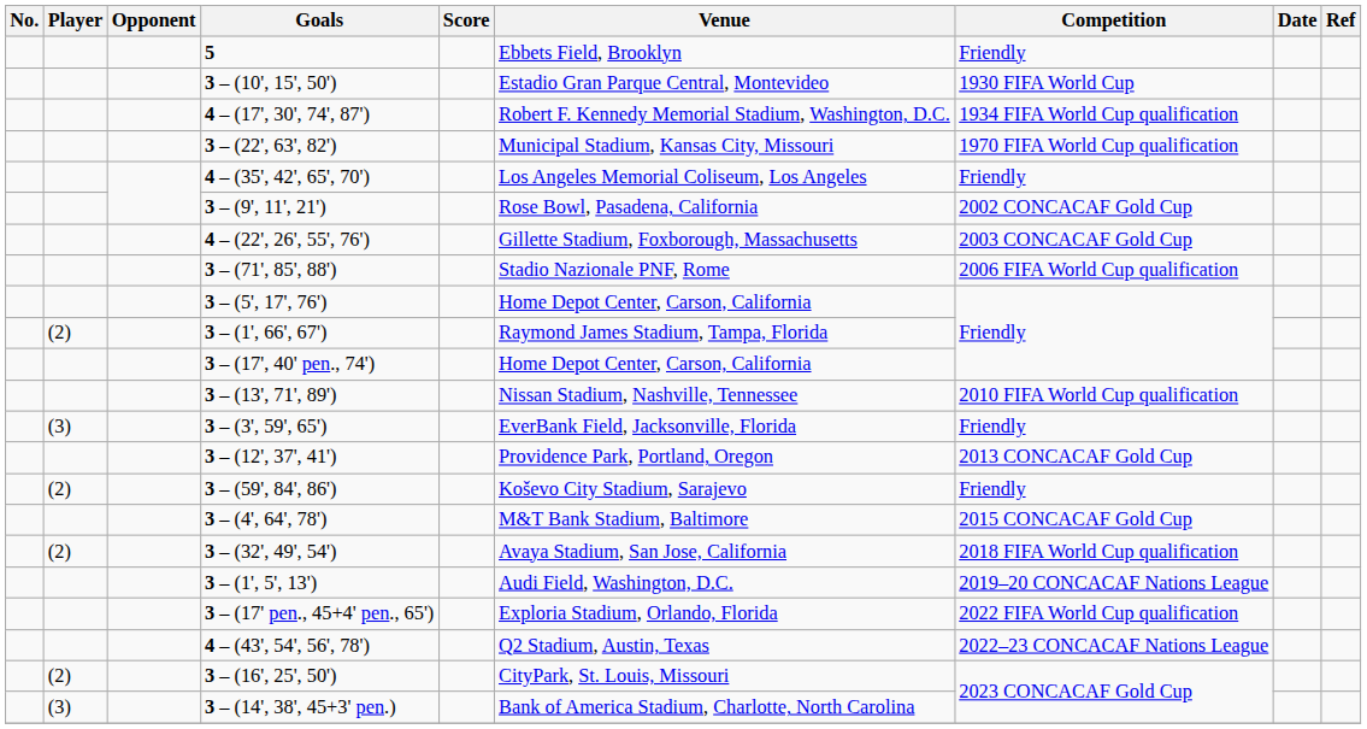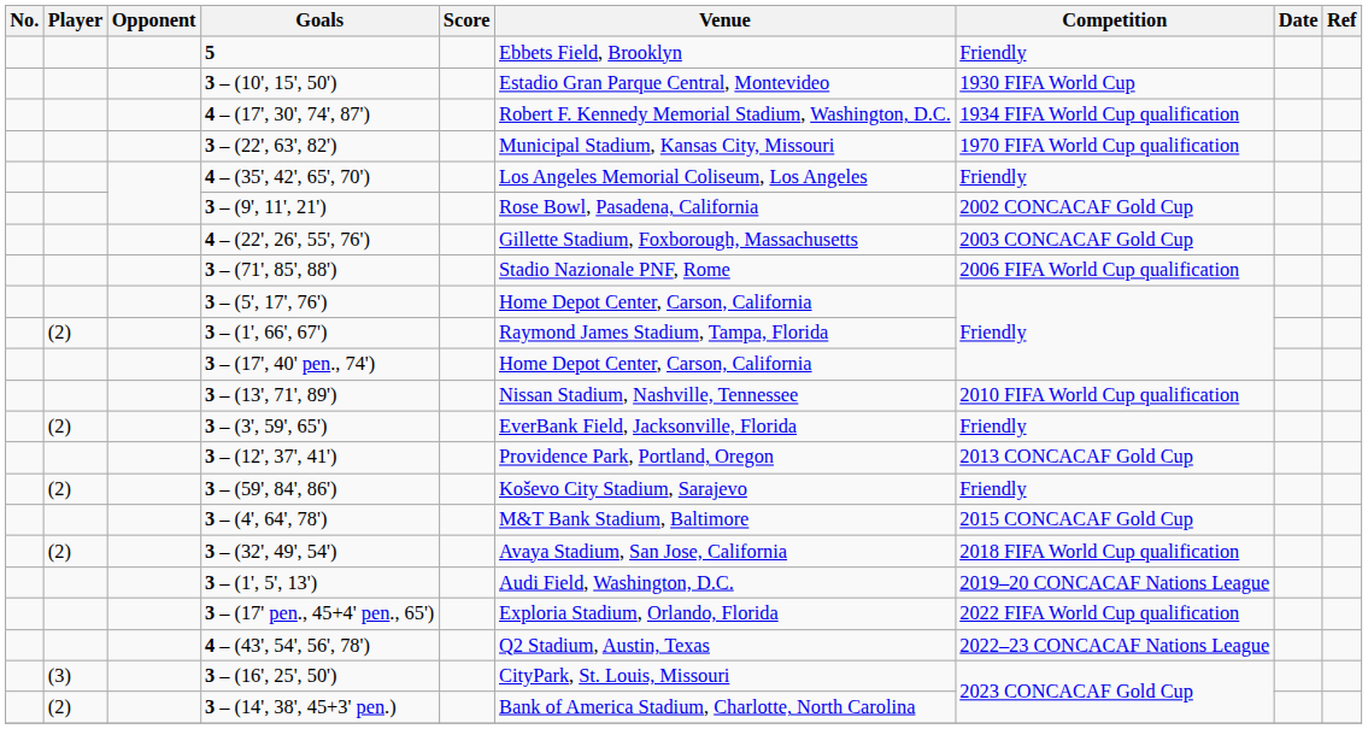 <table class="wikitable sortable">
 <tr>
 <th>No.</th>
 <th>Player</th>
 <th>Opponent</th>
 <th>Goals</th>
 <th>Score</th>
 <th>Venue</th>
 <th>Competition</th>
 <th>Date</th>
 <th class="unsortable">Ref</th>
 </tr>
 <tr>
 <td></td>
 <td></td>
 <td></td>
 <td><strong>5</strong></td>
 <td></td>
 <td><a href='#'>Ebbets Field</a>, <a href='#'>Brooklyn</a></td>
 <td><a href='#'>Friendly</a></td>
 <td></td>
 <td></td>
 </tr>
 <tr>
 <td></td>
 <td></td>
 <td></td>
 <td><strong>3</strong> – (10', 15', 50')</td>
 <td></td>
 <td><a href='#'>Estadio Gran Parque Central</a>, <a href='#'>Montevideo</a></td>
 <td><a href='#'>1930 FIFA World Cup</a></td>
 <td></td>
 <td></td>
 </tr>
 <tr>
 <td></td>
 <td></td>
 <td></td>
 <td><strong>4</strong> – (17', 30', 74', 87')</td>
 <td></td>
 <td><a href='#'>Robert F. Kennedy Memorial Stadium</a>, <a href='#'>Washington, D.C.</a></td>
 <td><a href='#'>1934 FIFA World Cup qualification</a></td>
 <td></td>
 <td></td>
 </tr>
 <tr>
 <td></td>
 <td></td>
 <td></td>
 <td 60><strong>3</strong> – (22', 63', 82')</td>
 <td></td>
 <td><a href='#'>Municipal Stadium</a>, <a href='#'>Kansas City, Missouri</a></td>
 <td><a href='#'>1970 FIFA World Cup qualification</a></td>
 <td></td>
 <td></td>
 </tr>
 <tr>
 <td></td>
 <td></td>
 <td rowspan="2"></td>
 <td><strong>4</strong> – (35', 42', 65', 70')</td>
 <td></td>
 <td><a href='#'>Los Angeles Memorial Coliseum</a>, <a href='#'>Los Angeles</a></td>
 <td><a href='#'>Friendly</a></td>
 <td></td>
 <td></td>
 </tr>
 <tr>
 <td></td>
 <td></td>
 <td><strong>3</strong> – (9', 11', 21')</td>
 <td></td>
 <td><a href='#'>Rose Bowl</a>, <a href='#'>Pasadena, California</a></td>
 <td><a href='#'>2002 CONCACAF Gold Cup</a></td>
 <td></td>
 <td></td>
 </tr>
 <tr>
 <td></td>
 <td></td>
 <td></td>
 <td><strong>4</strong> – (22', 26', 55', 76')</td>
 <td></td>
 <td><a href='#'>Gillette Stadium</a>, <a href='#'>Foxborough, Massachusetts</a></td>
 <td><a href='#'>2003 CONCACAF Gold Cup</a></td>
 <td></td>
 <td></td>
 </tr>
 <tr>
 <td></td>
 <td></td>
 <td></td>
 <td><strong>3</strong> – (71', 85', 88')</td>
 <td></td>
 <td><a href='#'>Stadio Nazionale PNF</a>, <a href='#'>Rome</a></td>
 <td><a href='#'>2006 FIFA World Cup qualification</a></td>
 <td></td>
 <td></td>
 </tr>
 <tr>
 <td></td>
 <td></td>
 <td></td>
 <td><strong>3</strong> – (5', 17', 76')</td>
 <td></td>
 <td><a href='#'>Home Depot Center</a>, <a href='#'>Carson, California</a></td>
 <td rowspan="3"><a href='#'>Friendly</a></td>
 <td></td>
 <td></td>
 </tr>
 <tr>
 <td></td>
 <td> (2)</td>
 <td></td>
 <td><strong>3</strong> – (1', 66', 67')</td>
 <td></td>
 <td><a href='#'>Raymond James Stadium</a>, <a href='#'>Tampa, Florida</a></td>
 <td></td>
 <td></td>
 </tr>
 <tr>
 <td></td>
 <td></td>
 <td></td>
 <td><strong>3</strong> – (17', 40' <a href='#'>pen</a>., 74')</td>
 <td></td>
 <td><a href='#'>Home Depot Center</a>, <a href='#'>Carson, California</a></td>
 <td></td>
 <td></td>
 </tr>
 <tr>
 <td></td>
 <td></td>
 <td></td>
 <td><strong>3</strong> – (13', 71', 89')</td>
 <td></td>
 <td><a href='#'>Nissan Stadium</a>, <a href='#'>Nashville, Tennessee</a></td>
 <td><a href='#'>2010 FIFA World Cup qualification</a></td>
 <td></td>
 <td></td>
 </tr>
 <tr>
 <td></td>
-<td> (3)</td>
+<td> (2)</td>
 <td></td>
 <td><strong>3</strong> – (3', 59', 65')</td>
 <td></td>
 <td><a href='#'>EverBank Field</a>, <a href='#'>Jacksonville, Florida</a></td>
 <td><a href='#'>Friendly</a></td>
 <td></td>
 <td></td>
 </tr>
 <tr>
 <td></td>
 <td></td>
 <td></td>
 <td><strong>3</strong> – (12', 37', 41')</td>
 <td></td>
 <td><a href='#'>Providence Park</a>, <a href='#'>Portland, Oregon</a></td>
 <td><a href='#'>2013 CONCACAF Gold Cup</a></td>
 <td></td>
 <td></td>
 </tr>
 <tr>
 <td></td>
 <td> (2)</td>
 <td></td>
 <td><strong>3</strong> – (59', 84', 86')</td>
 <td></td>
 <td><a href='#'>Koševo City Stadium</a>, <a href='#'>Sarajevo</a></td>
 <td><a href='#'>Friendly</a></td>
 <td></td>
 <td></td>
 </tr>
 <tr>
 <td></td>
 <td></td>
 <td></td>
 <td><strong>3</strong> – (4', 64', 78')</td>
 <td></td>
 <td><a href='#'>M&T Bank Stadium</a>, <a href='#'>Baltimore</a></td>
 <td><a href='#'>2015 CONCACAF Gold Cup</a></td>
 <td></td>
 <td></td>
 </tr>
 <tr>
 <td></td>
 <td> (2)</td>
 <td></td>
 <td><strong>3</strong> – (32', 49', 54')</td>
 <td></td>
 <td><a href='#'>Avaya Stadium</a>, <a href='#'>San Jose, California</a></td>
 <td><a href='#'>2018 FIFA World Cup qualification</a></td>
 <td></td>
 <td></td>
 </tr>
 <tr>
 <td></td>
 <td></td>
 <td></td>
 <td><strong>3</strong> – (1', 5', 13')</td>
 <td></td>
 <td><a href='#'>Audi Field</a>, <a href='#'>Washington, D.C.</a></td>
 <td><a href='#'>2019–20 CONCACAF Nations League</a></td>
 <td></td>
 <td></td>
 </tr>
 <tr>
 <td></td>
 <td></td>
 <td></td>
 <td><strong>3</strong> – (17' <a href='#'>pen</a>., 45+4' <a href='#'>pen</a>., 65')</td>
 <td></td>
 <td><a href='#'>Exploria Stadium</a>, <a href='#'>Orlando, Florida</a></td>
 <td><a href='#'>2022 FIFA World Cup qualification</a></td>
 <td></td>
 <td></td>
 </tr>
 <tr>
 <td></td>
 <td></td>
 <td></td>
 <td><strong>4</strong> – (43', 54', 56', 78')</td>
 <td></td>
 <td><a href='#'>Q2 Stadium</a>, <a href='#'>Austin, Texas</a></td>
 <td><a href='#'>2022–23 CONCACAF Nations League</a></td>
 <td></td>
 <td></td>
 </tr>
 <tr>
 <td></td>
-<td> (2)</td>
+<td> (3)</td>
 <td></td>
 <td><strong>3</strong> – (16', 25', 50')</td>
 <td></td>
 <td><a href='#'>CityPark</a>, <a href='#'>St. Louis, Missouri</a></td>
 <td rowspan=2><a href='#'>2023 CONCACAF Gold Cup</a></td>
 <td></td>
 <td></td>
 </tr>
 <tr>
 <td></td>
-<td> (3)</td>
+<td> (2)</td>
 <td></td>
 <td><strong>3</strong> – (14', 38', 45+3' <a href='#'>pen</a>.)</td>
 <td></td>
 <td><a href='#'>Bank of America Stadium</a>, <a href='#'>Charlotte, North Carolina</a></td>
 <td></td>
 <td></td>
 </tr>
 <tr>
 </tr>
 </table>
